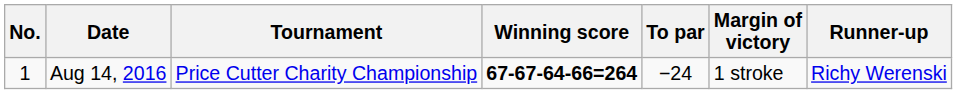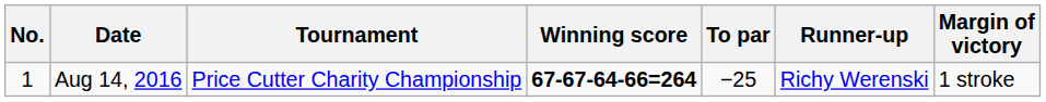 <table class="wikitable" style="font-size:95%;">
 <tr>
 <th>No.</th>
 <th>Date</th>
 <th>Tournament</th>
 <th>Winning score</th>
 <th>To par</th>
+<th>Runner-up</th>
 <th>Margin of<br>victory</th>
-<th>Runner-up</th>
 </tr>
 <tr>
 <td align=center>1</td>
 <td align=right>Aug 14, <a href='#'>2016</a></td>
 <td><a href='#'>Price Cutter Charity Championship</a></td>
 <td><strong>67-67-64-66=264</strong></td>
-<td align=center>−24</td>
+<td align=center>−25</td>
+<td> <a href='#'>Richy Werenski</a></td>
 <td>1 stroke</td>
-<td> <a href='#'>Richy Werenski</a></td>
 </tr>
 </table>
